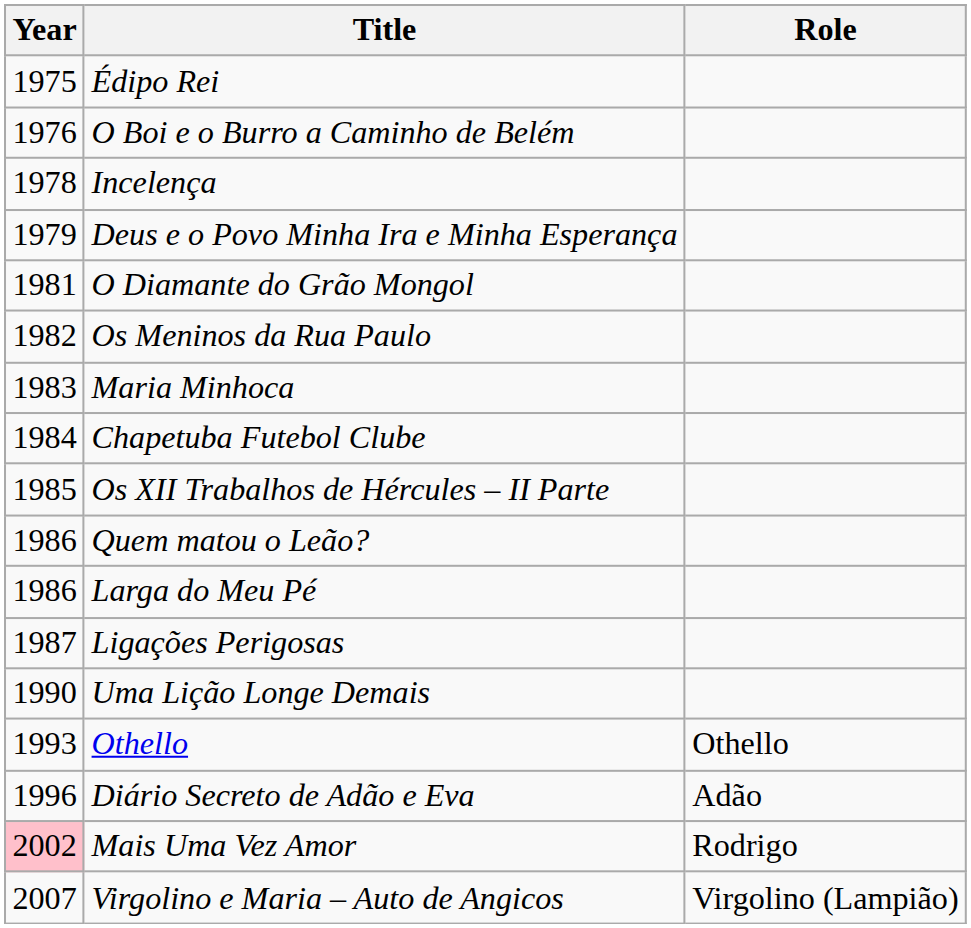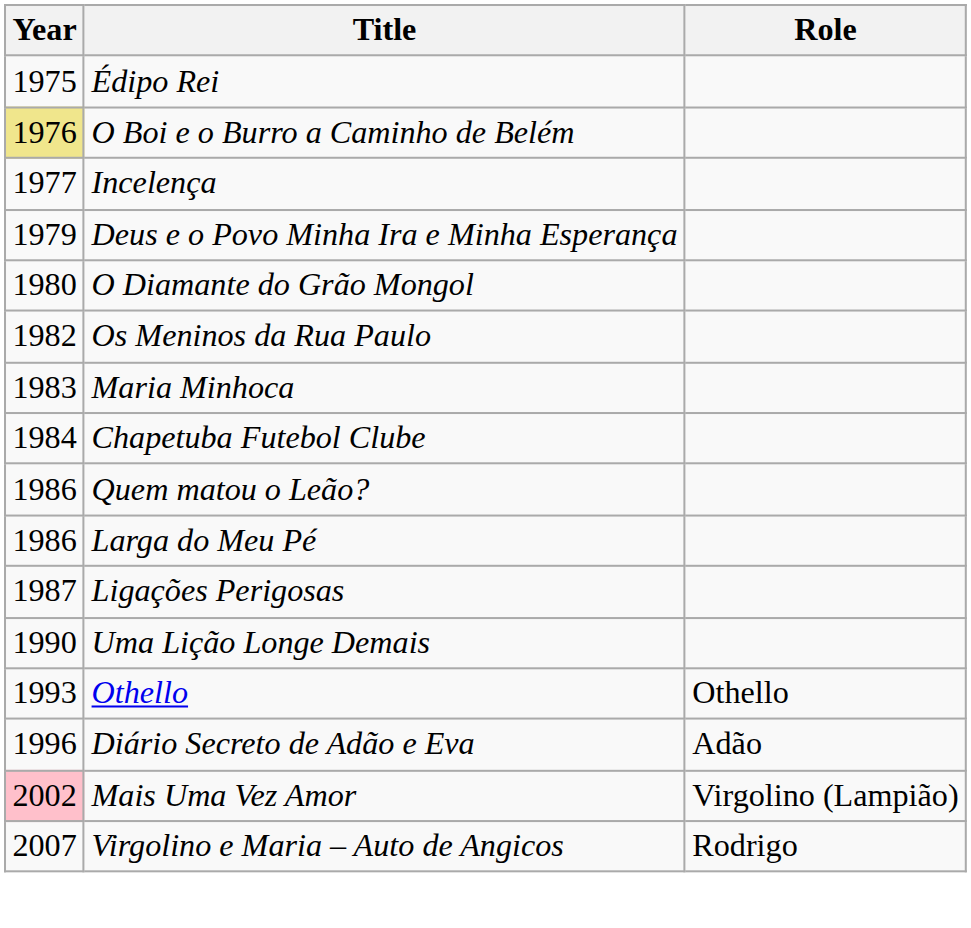 <table class="wikitable">
 <tr>
 <th>Year</th>
 <th>Title</th>
 <th>Role</th>
 </tr>
 <tr>
 <td>1975</td>
 <td><em>Édipo Rei</em></td>
 <td></td>
 </tr>
 <tr>
-<td>1976</td>
+<td style="background: khaki;">1976</td>
 <td><em>O Boi e o Burro a Caminho de Belém</em></td>
 <td></td>
 </tr>
 <tr>
-<td>1978</td>
+<td>1977</td>
 <td><em>Incelença</em></td>
 <td></td>
 </tr>
 <tr>
 <td>1979</td>
 <td><em>Deus e o Povo Minha Ira e Minha Esperança</em></td>
 <td></td>
 </tr>
 <tr>
-<td>1981</td>
+<td>1980</td>
 <td><em>O Diamante do Grão Mongol</em></td>
 <td></td>
 </tr>
 <tr>
 <td>1982</td>
 <td><em>Os Meninos da Rua Paulo</em></td>
 <td></td>
 </tr>
 <tr>
 <td>1983</td>
 <td><em>Maria Minhoca</em></td>
 <td></td>
 </tr>
 <tr>
 <td>1984</td>
 <td><em>Chapetuba Futebol Clube</em></td>
-<td></td>
-</tr>
-<tr>
-<td>1985</td>
-<td><em>Os XII Trabalhos de Hércules – II Parte</em></td>
 <td></td>
 </tr>
 <tr>
 <td>1986</td>
 <td><em>Quem matou o Leão?</em></td>
 <td></td>
 </tr>
 <tr>
 <td>1986</td>
 <td><em>Larga do Meu Pé</em></td>
 <td></td>
 </tr>
 <tr>
 <td>1987</td>
 <td><em>Ligações Perigosas</em></td>
 <td></td>
 </tr>
 <tr>
 <td>1990</td>
 <td><em>Uma Lição Longe Demais</em></td>
 <td></td>
 </tr>
 <tr>
 <td>1993</td>
 <td><em><a href='#'>Othello</a></em></td>
 <td>Othello</td>
 </tr>
 <tr>
 <td>1996</td>
 <td><em>Diário Secreto de Adão e Eva</em></td>
 <td>Adão</td>
 </tr>
 <tr>
 <td style="background: pink;">2002</td>
 <td><em>Mais Uma Vez Amor</em></td>
-<td>Rodrigo</td>
+<td>Virgolino (Lampião)</td>
 </tr>
 <tr>
 <td>2007</td>
 <td><em>Virgolino e Maria – Auto de Angicos</em></td>
-<td>Virgolino (Lampião)</td>
+<td>Rodrigo</td>
 </tr>
 </table>
